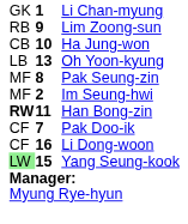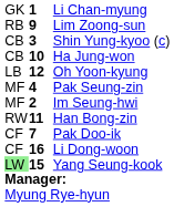 <table style="font-size: 90%" cellspacing="0" cellpadding="0" align="center">
 <tr>
 <th width="25"></th>
 <th width="25"></th>
 </tr>
 <tr>
 <td>GK</td>
 <td><strong>1</strong></td>
 <td><a href='#'>Li Chan-myung</a></td>
 </tr>
 <tr>
 <td>RB</td>
 <td><strong>9</strong></td>
 <td><a href='#'>Lim Zoong-sun</a></td>
 </tr>
 <tr>
 <td>CB</td>
+<td><strong>3</strong></td>
+<td><a href='#'>Shin Yung-kyoo</a> (<a href='#'>c</a>)</td>
+</tr>
+<tr>
+<td>CB</td>
 <td><strong>10</strong></td>
 <td><a href='#'>Ha Jung-won</a></td>
 </tr>
 <tr>
 <td>LB</td>
-<td><strong>13</strong></td>
+<td><strong>12</strong></td>
 <td><a href='#'>Oh Yoon-kyung</a></td>
 </tr>
 <tr>
 <td>MF</td>
-<td><strong>8</strong></td>
+<td><strong>4</strong></td>
 <td><a href='#'>Pak Seung-zin</a></td>
 </tr>
 <tr>
 <td>MF</td>
 <td><strong>2</strong></td>
 <td><a href='#'>Im Seung-hwi</a></td>
 </tr>
 <tr>
-<td><strong>RW</strong></td>
+<td>RW</td>
 <td><strong>11</strong></td>
 <td><a href='#'>Han Bong-zin</a></td>
 </tr>
 <tr>
 <td>CF</td>
 <td><strong>7</strong></td>
 <td><a href='#'>Pak Doo-ik</a></td>
 </tr>
 <tr>
 <td>CF</td>
 <td><strong>16</strong></td>
 <td><a href='#'>Li Dong-woon</a></td>
 </tr>
 <tr>
 <td style="background: lightgreen;">LW</td>
 <td><strong>15</strong></td>
 <td><a href='#'>Yang Seung-kook</a></td>
 </tr>
 <tr>
 <td colspan=3><strong>Manager:</strong></td>
 </tr>
 <tr>
 <td colspan=3><a href='#'>Myung Rye-hyun</a></td>
 </tr>
 </table>
